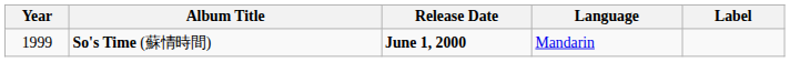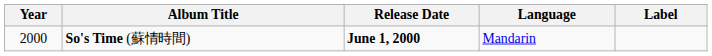 <table class="wikitable">
 <tr>
 <th width=60>Year</th>
 <th width="320">Album Title</th>
 <th width="150">Release Date</th>
 <th width="150">Language</th>
 <th width="100">Label</th>
 </tr>
 <tr>
-<td align="center">1999</td>
+<td align="center">2000</td>
 <td><strong>So's Time</strong> (蘇情時間)</td>
 <td><strong>June 1, 2000</strong></td>
 <td><a href='#'>Mandarin</a></td>
 <td></td>
 </tr>
 </table>
